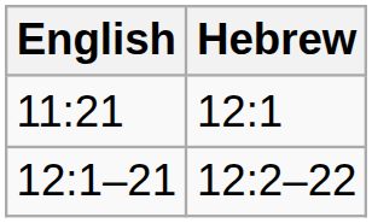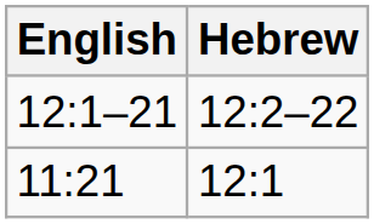 <table class=wikitable>
 <tr>
 <th>English</th>
 <th>Hebrew</th>
 </tr>
 <tr>
+<td>12:1–21</td>
+<td>12:2–22</td>
+</tr>
+<tr>
 <td>11:21</td>
 <td>12:1</td>
 </tr>
-<tr>
-<td>12:1–21</td>
-<td>12:2–22</td>
-</tr>
 </table>
